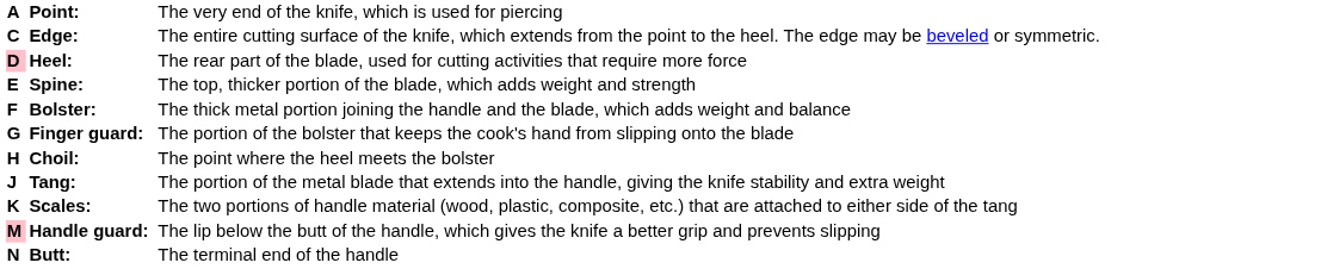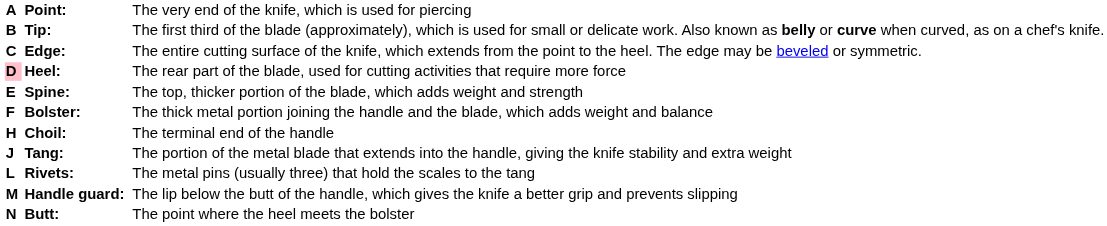 <table>
 <tr>
 <td valign=top><strong>A</strong> </td>
 <td valign=top><strong>Point:</strong></td>
 <td valign=top>The very end of the knife, which is used for piercing</td>
+</tr>
+<tr>
+<td valign=top><strong>B</strong></td>
+<td valign=top><strong>Tip:</strong></td>
+<td valign=top>The first third of the blade (approximately), which is used for small or delicate work. Also known as <strong>belly</strong> or <strong>curve</strong> when curved, as on a chef's knife.</td>
 </tr>
 <tr>
 <td valign=top><strong>C</strong></td>
 <td valign=top><strong>Edge:</strong></td>
 <td valign=top>The entire cutting surface of the knife, which extends from the point to the heel. The edge may be <a href='#'>beveled</a> or symmetric.</td>
 </tr>
 <tr>
 <td valign=top style="background: pink;"><strong>D</strong></td>
 <td valign=top><strong>Heel:</strong></td>
 <td valign=top>The rear part of the blade, used for cutting activities that require more force</td>
 </tr>
 <tr>
 <td valign=top><strong>E</strong></td>
 <td valign=top><strong>Spine:</strong></td>
 <td valign=top>The top, thicker portion of the blade, which adds weight and strength</td>
 </tr>
 <tr>
 <td valign=top><strong>F</strong></td>
 <td valign=top><strong>Bolster:</strong></td>
 <td valign=top>The thick metal portion joining the handle and the blade, which adds weight and balance</td>
 </tr>
 <tr>
-<td valign=top><strong>G</strong></td>
-<td valign=top><strong>Finger guard:</strong></td>
-<td valign=top>The portion of the bolster that keeps the cook's hand from slipping onto the blade</td>
-</tr>
-<tr>
 <td valign=top><strong>H</strong></td>
 <td valign=top><strong>Choil:</strong></td>
-<td valign=top>The point where the heel meets the bolster</td>
+<td valign=top>The terminal end of the handle</td>
 </tr>
 <tr>
 <td valign=top><strong>J</strong></td>
 <td valign=top><strong>Tang:</strong></td>
 <td valign=top>The portion of the metal blade that extends into the handle, giving the knife stability and extra weight</td>
 </tr>
 <tr>
-<td valign=top><strong>K</strong></td>
-<td valign=top><strong>Scales:</strong></td>
-<td valign=top>The two portions of handle material (wood, plastic, composite, etc.) that are attached to either side of the tang</td>
+<td valign=top><strong>L</strong></td>
+<td valign=top><strong>Rivets:</strong></td>
+<td valign=top>The metal pins (usually three) that hold the scales to the tang</td>
 </tr>
 <tr>
-<td valign=top style="background: pink;"><strong>M</strong></td>
+<td valign=top><strong>M</strong></td>
 <td valign=top><strong>Handle guard: </strong></td>
 <td valign=top>The lip below the butt of the handle, which gives the knife a better grip and prevents slipping</td>
 </tr>
 <tr>
 <td valign=top><strong>N</strong></td>
 <td valign=top><strong>Butt:</strong></td>
-<td valign=top>The terminal end of the handle</td>
+<td valign=top>The point where the heel meets the bolster</td>
 </tr>
 </table>
